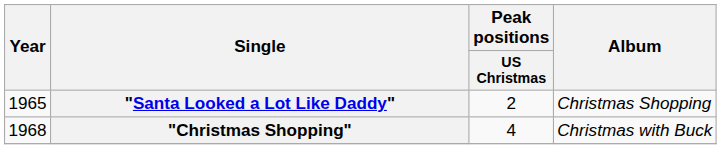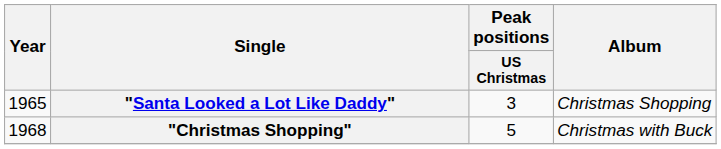 <table class="wikitable plainrowheaders" style="text-align:center;">
 <tr>
 <th rowspan="2">Year</th>
 <th rowspan="2" style="width:24em;">Single</th>
 <th>Peak positions</th>
 <th rowspan="2">Album</th>
 </tr>
 <tr style="font-size:smaller;">
 <th width="65">US Christmas<br></th>
 </tr>
 <tr>
 <td>1965</td>
 <th scope="row">"<a href='#'>Santa Looked a Lot Like Daddy</a>"</th>
-<td>2</td>
+<td>3</td>
 <td align="left"><em>Christmas Shopping</em></td>
 </tr>
 <tr>
 <td>1968</td>
 <th scope="row">"Christmas Shopping"</th>
-<td>4</td>
+<td>5</td>
 <td align="left"><em>Christmas with Buck</em></td>
 </tr>
 <tr>
 </tr>
 </table>
